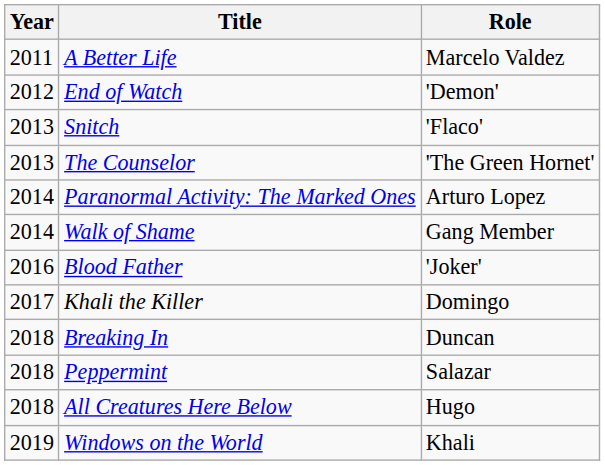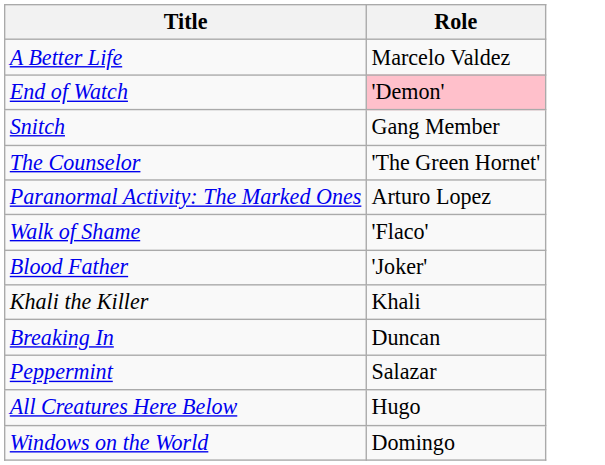 <table class="wikitable sortable">
 <tr>
-<th>Year</th>
 <th>Title</th>
 <th>Role</th>
 </tr>
 <tr>
-<td>2011</td>
 <td><em><a href='#'>A Better Life</a></em></td>
 <td>Marcelo Valdez</td>
 </tr>
 <tr>
-<td>2012</td>
 <td><em><a href='#'>End of Watch</a></em></td>
-<td>'Demon'</td>
+<td style="background: pink;">'Demon'</td>
 </tr>
 <tr>
-<td>2013</td>
 <td><em><a href='#'>Snitch</a></em></td>
-<td>'Flaco'</td>
+<td>Gang Member</td>
 </tr>
 <tr>
-<td>2013</td>
 <td><em><a href='#'>The Counselor</a></em></td>
 <td>'The Green Hornet'</td>
 </tr>
 <tr>
-<td>2014</td>
 <td><em><a href='#'>Paranormal Activity: The Marked Ones</a></em></td>
 <td>Arturo Lopez</td>
 </tr>
 <tr>
-<td>2014</td>
 <td><em><a href='#'>Walk of Shame</a></em></td>
-<td>Gang Member</td>
+<td>'Flaco'</td>
 </tr>
 <tr>
-<td>2016</td>
 <td><em><a href='#'>Blood Father</a></em></td>
 <td>'Joker'</td>
 </tr>
 <tr>
-<td>2017</td>
 <td><em>Khali the Killer</em></td>
-<td>Domingo</td>
+<td>Khali</td>
 </tr>
 <tr>
-<td>2018</td>
 <td><em><a href='#'>Breaking In</a></em></td>
 <td>Duncan</td>
 </tr>
 <tr>
-<td>2018</td>
 <td><em><a href='#'>Peppermint</a></em></td>
 <td>Salazar</td>
 </tr>
 <tr>
-<td>2018</td>
 <td><em><a href='#'>All Creatures Here Below</a></em></td>
 <td>Hugo</td>
 </tr>
 <tr>
-<td>2019</td>
 <td><em><a href='#'>Windows on the World</a></em></td>
-<td>Khali</td>
+<td>Domingo</td>
 </tr>
 </table>
